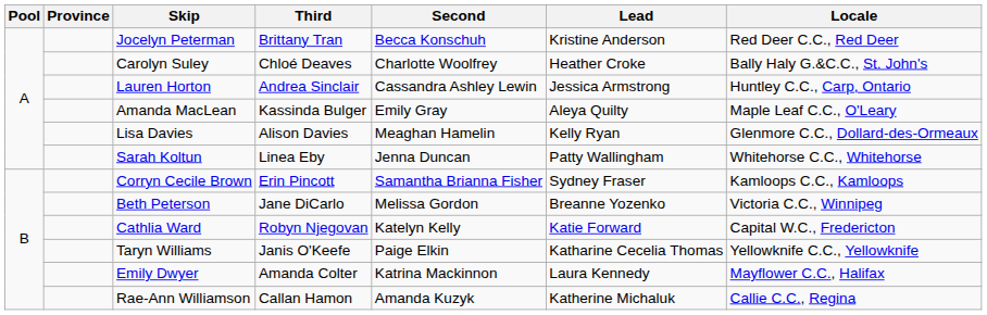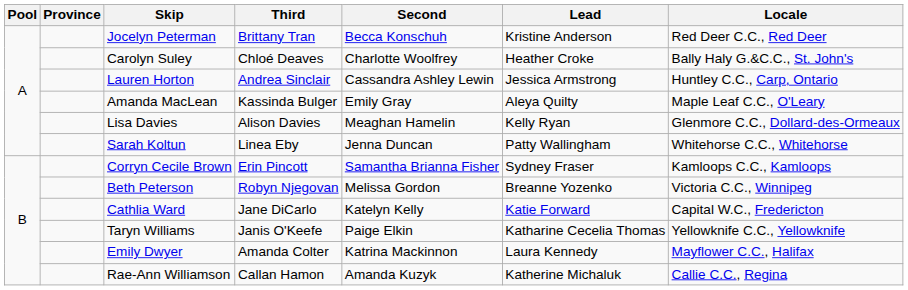 <table class="wikitable">
 <tr>
 <th>Pool</th>
 <th>Province</th>
 <th>Skip</th>
 <th>Third</th>
 <th>Second</th>
 <th>Lead</th>
 <th>Locale</th>
 </tr>
 <tr>
 <td rowspan=6 align=center>A</td>
 <td></td>
 <td><a href='#'>Jocelyn Peterman</a></td>
 <td><a href='#'>Brittany Tran</a></td>
 <td><a href='#'>Becca Konschuh</a></td>
 <td>Kristine Anderson</td>
 <td>Red Deer C.C., <a href='#'>Red Deer</a></td>
 </tr>
 <tr>
 <td></td>
 <td>Carolyn Suley</td>
 <td>Chloé Deaves</td>
 <td>Charlotte Woolfrey</td>
 <td>Heather Croke</td>
 <td>Bally Haly G.&C.C., <a href='#'>St. John's</a></td>
 </tr>
 <tr>
 <td></td>
 <td><a href='#'>Lauren Horton</a></td>
 <td><a href='#'>Andrea Sinclair</a></td>
 <td>Cassandra Ashley Lewin</td>
 <td>Jessica Armstrong</td>
 <td>Huntley C.C., <a href='#'>Carp, Ontario</a></td>
 </tr>
 <tr>
 <td></td>
 <td>Amanda MacLean</td>
 <td>Kassinda Bulger</td>
 <td>Emily Gray</td>
 <td>Aleya Quilty</td>
 <td>Maple Leaf C.C., <a href='#'>O'Leary</a></td>
 </tr>
 <tr>
 <td></td>
 <td>Lisa Davies</td>
 <td>Alison Davies</td>
 <td>Meaghan Hamelin</td>
 <td>Kelly Ryan</td>
 <td>Glenmore C.C., <a href='#'>Dollard-des-Ormeaux</a></td>
 </tr>
 <tr>
 <td></td>
 <td><a href='#'>Sarah Koltun</a></td>
 <td>Linea Eby</td>
 <td>Jenna Duncan</td>
 <td>Patty Wallingham</td>
 <td>Whitehorse C.C., <a href='#'>Whitehorse</a></td>
 </tr>
 <tr>
 <td rowspan=6 align=center>B</td>
 <td></td>
 <td><a href='#'>Corryn Cecile Brown</a></td>
 <td><a href='#'>Erin Pincott</a></td>
 <td><a href='#'>Samantha Brianna Fisher</a></td>
 <td>Sydney Fraser</td>
 <td>Kamloops C.C., <a href='#'>Kamloops</a></td>
 </tr>
 <tr>
 <td></td>
 <td><a href='#'>Beth Peterson</a></td>
-<td>Jane DiCarlo</td>
+<td><a href='#'>Robyn Njegovan</a></td>
 <td>Melissa Gordon</td>
 <td>Breanne Yozenko</td>
 <td>Victoria C.C., <a href='#'>Winnipeg</a></td>
 </tr>
 <tr>
 <td></td>
 <td><a href='#'>Cathlia Ward</a></td>
-<td><a href='#'>Robyn Njegovan</a></td>
+<td>Jane DiCarlo</td>
 <td>Katelyn Kelly</td>
 <td><a href='#'>Katie Forward</a></td>
 <td>Capital W.C., <a href='#'>Fredericton</a></td>
 </tr>
 <tr>
 <td></td>
 <td>Taryn Williams</td>
 <td>Janis O'Keefe</td>
 <td>Paige Elkin</td>
 <td>Katharine Cecelia Thomas</td>
 <td>Yellowknife C.C., <a href='#'>Yellowknife</a></td>
 </tr>
 <tr>
 <td></td>
 <td><a href='#'>Emily Dwyer</a></td>
 <td>Amanda Colter</td>
 <td>Katrina Mackinnon</td>
 <td>Laura Kennedy</td>
 <td><a href='#'>Mayflower C.C.</a>, <a href='#'>Halifax</a></td>
 </tr>
 <tr>
 <td></td>
 <td>Rae-Ann Williamson</td>
 <td>Callan Hamon</td>
 <td>Amanda Kuzyk</td>
 <td>Katherine Michaluk</td>
 <td><a href='#'>Callie C.C.</a>, <a href='#'>Regina</a></td>
 </tr>
 </table>
